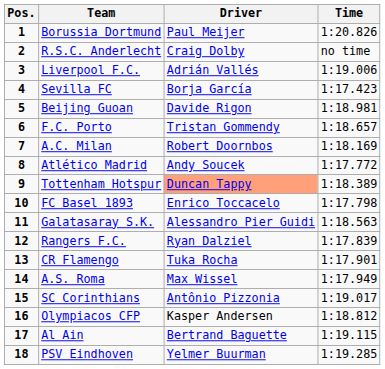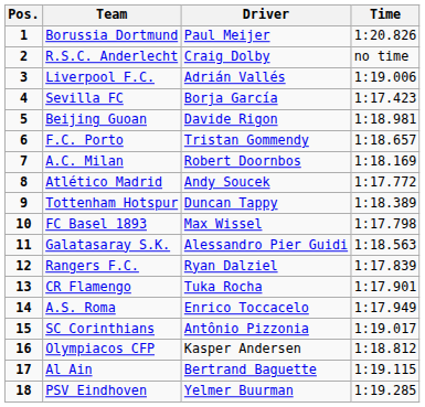 <table class=wikitable style="font-size:95%">
 <tr>
 <th>Pos.</th>
 <th>Team</th>
 <th>Driver</th>
 <th>Time</th>
 </tr>
 <tr>
 <td align="center"><strong>1</strong></td>
 <td> <a href='#'>Borussia Dortmund</a></td>
 <td> <a href='#'>Paul Meijer</a></td>
 <td>1:20.826</td>
 </tr>
 <tr>
 <td align="center"><strong>2</strong></td>
 <td> <a href='#'>R.S.C. Anderlecht</a></td>
 <td> <a href='#'>Craig Dolby</a></td>
 <td>no time</td>
 </tr>
 <tr>
 <td align="center"><strong>3</strong></td>
 <td> <a href='#'>Liverpool F.C.</a></td>
 <td> <a href='#'>Adrián Vallés</a></td>
 <td>1:19.006</td>
 </tr>
 <tr>
 <td align="center"><strong>4</strong></td>
 <td> <a href='#'>Sevilla FC</a></td>
 <td> <a href='#'>Borja García</a></td>
 <td>1:17.423</td>
 </tr>
 <tr>
 <td align="center"><strong>5</strong></td>
 <td> <a href='#'>Beijing Guoan</a></td>
 <td> <a href='#'>Davide Rigon</a></td>
 <td>1:18.981</td>
 </tr>
 <tr>
 <td align="center"><strong>6</strong></td>
 <td> <a href='#'>F.C. Porto</a></td>
 <td> <a href='#'>Tristan Gommendy</a></td>
 <td>1:18.657</td>
 </tr>
 <tr>
 <td align="center"><strong>7</strong></td>
 <td> <a href='#'>A.C. Milan</a></td>
 <td> <a href='#'>Robert Doornbos</a></td>
 <td>1:18.169</td>
 </tr>
 <tr>
 <td align="center"><strong>8</strong></td>
 <td> <a href='#'>Atlético Madrid</a></td>
 <td> <a href='#'>Andy Soucek</a></td>
 <td>1:17.772</td>
 </tr>
 <tr>
 <td align="center"><strong>9</strong></td>
 <td> <a href='#'>Tottenham Hotspur</a></td>
-<td style="background: lightsalmon;"> <a href='#'>Duncan Tappy</a></td>
+<td> <a href='#'>Duncan Tappy</a></td>
 <td>1:18.389</td>
 </tr>
 <tr>
 <td align="center"><strong>10</strong></td>
 <td> <a href='#'>FC Basel 1893</a></td>
-<td> <a href='#'>Enrico Toccacelo</a></td>
+<td> <a href='#'>Max Wissel</a></td>
 <td>1:17.798</td>
 </tr>
 <tr>
 <td align="center"><strong>11</strong></td>
 <td> <a href='#'>Galatasaray S.K.</a></td>
 <td> <a href='#'>Alessandro Pier Guidi</a></td>
 <td>1:18.563</td>
 </tr>
 <tr>
 <td align="center"><strong>12</strong></td>
 <td> <a href='#'>Rangers F.C.</a></td>
 <td> <a href='#'>Ryan Dalziel</a></td>
 <td>1:17.839</td>
 </tr>
 <tr>
 <td align="center"><strong>13</strong></td>
 <td> <a href='#'>CR Flamengo</a></td>
 <td> <a href='#'>Tuka Rocha</a></td>
 <td>1:17.901</td>
 </tr>
 <tr>
 <td align="center"><strong>14</strong></td>
 <td> <a href='#'>A.S. Roma</a></td>
-<td> <a href='#'>Max Wissel</a></td>
+<td> <a href='#'>Enrico Toccacelo</a></td>
 <td>1:17.949</td>
 </tr>
 <tr>
 <td align="center"><strong>15</strong></td>
 <td> <a href='#'>SC Corinthians</a></td>
 <td> <a href='#'>Antônio Pizzonia</a></td>
 <td>1:19.017</td>
 </tr>
 <tr>
 <td align="center"><strong>16</strong></td>
 <td> <a href='#'>Olympiacos CFP</a></td>
 <td> Kasper Andersen</td>
 <td>1:18.812</td>
 </tr>
 <tr>
 <td align="center"><strong>17</strong></td>
 <td> <a href='#'>Al Ain</a></td>
 <td> <a href='#'>Bertrand Baguette</a></td>
 <td>1:19.115</td>
 </tr>
 <tr>
 <td align="center"><strong>18</strong></td>
 <td> <a href='#'>PSV Eindhoven</a></td>
 <td> <a href='#'>Yelmer Buurman</a></td>
 <td>1:19.285</td>
 </tr>
 </table>
